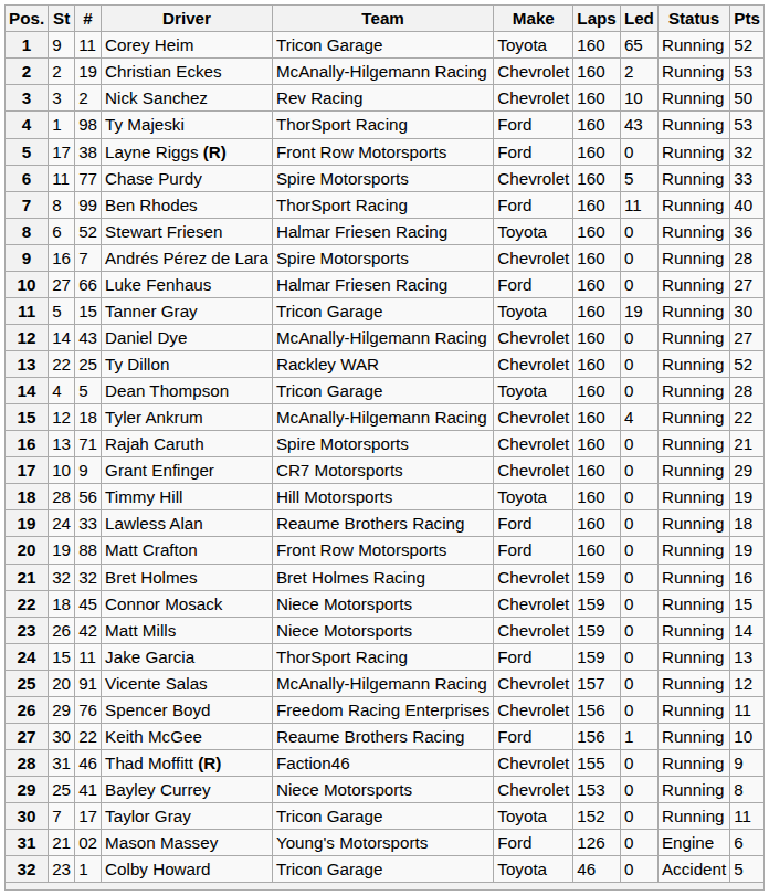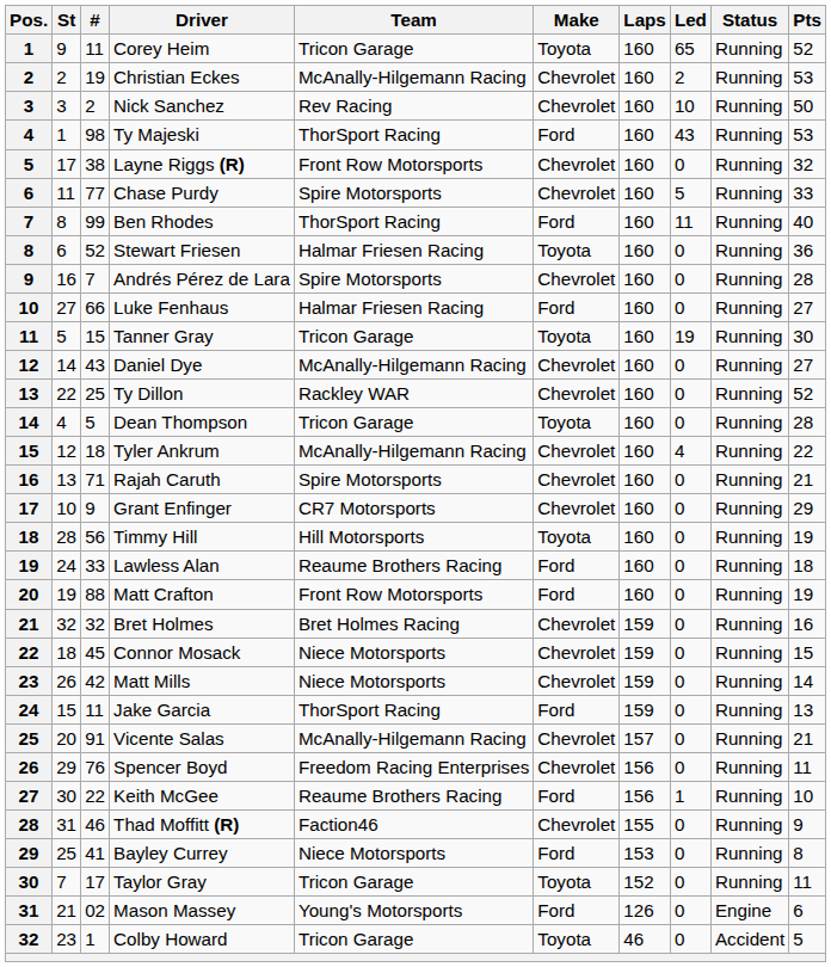 <table class="wikitable" style="font-size:95%">
 <tr>
 <th>Pos.</th>
 <th>St</th>
 <th>#</th>
 <th>Driver</th>
 <th>Team</th>
 <th>Make</th>
 <th>Laps</th>
 <th>Led</th>
 <th>Status</th>
 <th>Pts</th>
 </tr>
 <tr>
 <th>1</th>
 <td>9</td>
 <td>11</td>
 <td>Corey Heim</td>
 <td>Tricon Garage</td>
 <td>Toyota</td>
 <td>160</td>
 <td>65</td>
 <td>Running</td>
 <td>52</td>
 </tr>
 <tr>
 <th>2</th>
 <td>2</td>
 <td>19</td>
 <td>Christian Eckes</td>
 <td>McAnally-Hilgemann Racing</td>
 <td>Chevrolet</td>
 <td>160</td>
 <td>2</td>
 <td>Running</td>
 <td>53</td>
 </tr>
 <tr>
 <th>3</th>
 <td>3</td>
 <td>2</td>
 <td>Nick Sanchez</td>
 <td>Rev Racing</td>
 <td>Chevrolet</td>
 <td>160</td>
 <td>10</td>
 <td>Running</td>
 <td>50</td>
 </tr>
 <tr>
 <th>4</th>
 <td>1</td>
 <td>98</td>
 <td>Ty Majeski</td>
 <td>ThorSport Racing</td>
 <td>Ford</td>
 <td>160</td>
 <td>43</td>
 <td>Running</td>
 <td>53</td>
 </tr>
 <tr>
 <th>5</th>
 <td>17</td>
 <td>38</td>
 <td>Layne Riggs <strong>(R)</strong></td>
 <td>Front Row Motorsports</td>
-<td>Ford</td>
+<td>Chevrolet</td>
 <td>160</td>
 <td>0</td>
 <td>Running</td>
 <td>32</td>
 </tr>
 <tr>
 <th>6</th>
 <td>11</td>
 <td>77</td>
 <td>Chase Purdy</td>
 <td>Spire Motorsports</td>
 <td>Chevrolet</td>
 <td>160</td>
 <td>5</td>
 <td>Running</td>
 <td>33</td>
 </tr>
 <tr>
 <th>7</th>
 <td>8</td>
 <td>99</td>
 <td>Ben Rhodes</td>
 <td>ThorSport Racing</td>
 <td>Ford</td>
 <td>160</td>
 <td>11</td>
 <td>Running</td>
 <td>40</td>
 </tr>
 <tr>
 <th>8</th>
 <td>6</td>
 <td>52</td>
 <td>Stewart Friesen</td>
 <td>Halmar Friesen Racing</td>
 <td>Toyota</td>
 <td>160</td>
 <td>0</td>
 <td>Running</td>
 <td>36</td>
 </tr>
 <tr>
 <th>9</th>
 <td>16</td>
 <td>7</td>
 <td>Andrés Pérez de Lara</td>
 <td>Spire Motorsports</td>
 <td>Chevrolet</td>
 <td>160</td>
 <td>0</td>
 <td>Running</td>
 <td>28</td>
 </tr>
 <tr>
 <th>10</th>
 <td>27</td>
 <td>66</td>
 <td>Luke Fenhaus</td>
 <td>Halmar Friesen Racing</td>
 <td>Ford</td>
 <td>160</td>
 <td>0</td>
 <td>Running</td>
 <td>27</td>
 </tr>
 <tr>
 <th>11</th>
 <td>5</td>
 <td>15</td>
 <td>Tanner Gray</td>
 <td>Tricon Garage</td>
 <td>Toyota</td>
 <td>160</td>
 <td>19</td>
 <td>Running</td>
 <td>30</td>
 </tr>
 <tr>
 <th>12</th>
 <td>14</td>
 <td>43</td>
 <td>Daniel Dye</td>
 <td>McAnally-Hilgemann Racing</td>
 <td>Chevrolet</td>
 <td>160</td>
 <td>0</td>
 <td>Running</td>
 <td>27</td>
 </tr>
 <tr>
 <th>13</th>
 <td>22</td>
 <td>25</td>
 <td>Ty Dillon</td>
 <td>Rackley WAR</td>
 <td>Chevrolet</td>
 <td>160</td>
 <td>0</td>
 <td>Running</td>
 <td>52</td>
 </tr>
 <tr>
 <th>14</th>
 <td>4</td>
 <td>5</td>
 <td>Dean Thompson</td>
 <td>Tricon Garage</td>
 <td>Toyota</td>
 <td>160</td>
 <td>0</td>
 <td>Running</td>
 <td>28</td>
 </tr>
 <tr>
 <th>15</th>
 <td>12</td>
 <td>18</td>
 <td>Tyler Ankrum</td>
 <td>McAnally-Hilgemann Racing</td>
 <td>Chevrolet</td>
 <td>160</td>
 <td>4</td>
 <td>Running</td>
 <td>22</td>
 </tr>
 <tr>
 <th>16</th>
 <td>13</td>
 <td>71</td>
 <td>Rajah Caruth</td>
 <td>Spire Motorsports</td>
 <td>Chevrolet</td>
 <td>160</td>
 <td>0</td>
 <td>Running</td>
 <td>21</td>
 </tr>
 <tr>
 <th>17</th>
 <td>10</td>
 <td>9</td>
 <td>Grant Enfinger</td>
 <td>CR7 Motorsports</td>
 <td>Chevrolet</td>
 <td>160</td>
 <td>0</td>
 <td>Running</td>
 <td>29</td>
 </tr>
 <tr>
 <th>18</th>
 <td>28</td>
 <td>56</td>
 <td>Timmy Hill</td>
 <td>Hill Motorsports</td>
 <td>Toyota</td>
 <td>160</td>
 <td>0</td>
 <td>Running</td>
 <td>19</td>
 </tr>
 <tr>
 <th>19</th>
 <td>24</td>
 <td>33</td>
 <td>Lawless Alan</td>
 <td>Reaume Brothers Racing</td>
 <td>Ford</td>
 <td>160</td>
 <td>0</td>
 <td>Running</td>
 <td>18</td>
 </tr>
 <tr>
 <th>20</th>
 <td>19</td>
 <td>88</td>
 <td>Matt Crafton</td>
 <td>Front Row Motorsports</td>
 <td>Ford</td>
 <td>160</td>
 <td>0</td>
 <td>Running</td>
 <td>19</td>
 </tr>
 <tr>
 <th>21</th>
 <td>32</td>
 <td>32</td>
 <td>Bret Holmes</td>
 <td>Bret Holmes Racing</td>
 <td>Chevrolet</td>
 <td>159</td>
 <td>0</td>
 <td>Running</td>
 <td>16</td>
 </tr>
 <tr>
 <th>22</th>
 <td>18</td>
 <td>45</td>
 <td>Connor Mosack</td>
 <td>Niece Motorsports</td>
 <td>Chevrolet</td>
 <td>159</td>
 <td>0</td>
 <td>Running</td>
 <td>15</td>
 </tr>
 <tr>
 <th>23</th>
 <td>26</td>
 <td>42</td>
 <td>Matt Mills</td>
 <td>Niece Motorsports</td>
 <td>Chevrolet</td>
 <td>159</td>
 <td>0</td>
 <td>Running</td>
 <td>14</td>
 </tr>
 <tr>
 <th>24</th>
 <td>15</td>
 <td>11</td>
 <td>Jake Garcia</td>
 <td>ThorSport Racing</td>
 <td>Ford</td>
 <td>159</td>
 <td>0</td>
 <td>Running</td>
 <td>13</td>
 </tr>
 <tr>
 <th>25</th>
 <td>20</td>
 <td>91</td>
 <td>Vicente Salas</td>
 <td>McAnally-Hilgemann Racing</td>
 <td>Chevrolet</td>
 <td>157</td>
 <td>0</td>
 <td>Running</td>
-<td>12</td>
+<td>21</td>
 </tr>
 <tr>
 <th>26</th>
 <td>29</td>
 <td>76</td>
 <td>Spencer Boyd</td>
 <td>Freedom Racing Enterprises</td>
 <td>Chevrolet</td>
 <td>156</td>
 <td>0</td>
 <td>Running</td>
 <td>11</td>
 </tr>
 <tr>
 <th>27</th>
 <td>30</td>
 <td>22</td>
 <td>Keith McGee</td>
 <td>Reaume Brothers Racing</td>
 <td>Ford</td>
 <td>156</td>
 <td>1</td>
 <td>Running</td>
 <td>10</td>
 </tr>
 <tr>
 <th>28</th>
 <td>31</td>
 <td>46</td>
 <td>Thad Moffitt <strong>(R)</strong></td>
 <td>Faction46</td>
 <td>Chevrolet</td>
 <td>155</td>
 <td>0</td>
 <td>Running</td>
 <td>9</td>
 </tr>
 <tr>
 <th>29</th>
 <td>25</td>
 <td>41</td>
 <td>Bayley Currey</td>
 <td>Niece Motorsports</td>
-<td>Chevrolet</td>
+<td>Ford</td>
 <td>153</td>
 <td>0</td>
 <td>Running</td>
 <td>8</td>
 </tr>
 <tr>
 <th>30</th>
 <td>7</td>
 <td>17</td>
 <td>Taylor Gray</td>
 <td>Tricon Garage</td>
 <td>Toyota</td>
 <td>152</td>
 <td>0</td>
 <td>Running</td>
 <td>11</td>
 </tr>
 <tr>
 <th>31</th>
 <td>21</td>
 <td>02</td>
 <td>Mason Massey</td>
 <td>Young's Motorsports</td>
 <td>Ford</td>
 <td>126</td>
 <td>0</td>
 <td>Engine</td>
 <td>6</td>
 </tr>
 <tr>
 <th>32</th>
 <td>23</td>
 <td>1</td>
 <td>Colby Howard</td>
 <td>Tricon Garage</td>
 <td>Toyota</td>
 <td>46</td>
 <td>0</td>
 <td>Accident</td>
 <td>5</td>
 </tr>
 <tr>
 <th colspan="10"></th>
 </tr>
 </table>
